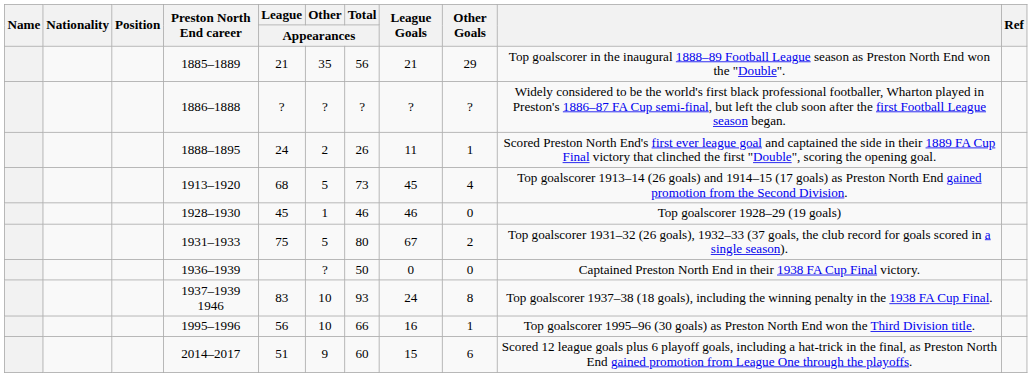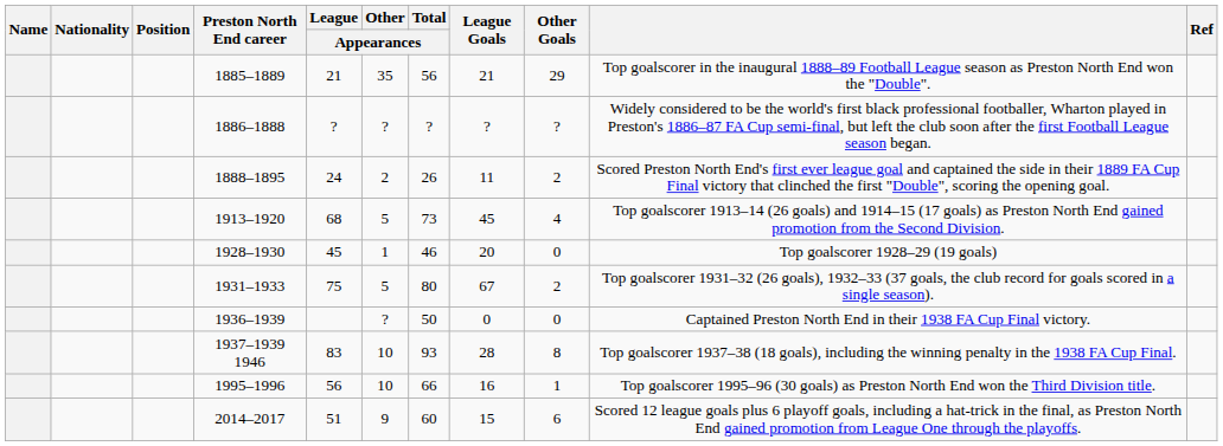 <table class="wikitable plainrowheaders sortable" style="text-align:center">
 <tr>
 <th rowspan="2" scope=col>Name</th>
 <th rowspan="2" scope=col>Nationality</th>
 <th rowspan="2" scope=col>Position</th>
 <th rowspan="2" scope=col>Preston North End career</th>
 <th scope=col>League</th>
 <th scope=col>Other</th>
 <th scope=col>Total</th>
 <th rowspan="2" scope=col>League Goals</th>
 <th rowspan="2" scope=col>Other Goals</th>
 <th rowspan="2" style="width:200;" scope=col></th>
 <th rowspan="2" scope=col class=unsortable>Ref</th>
 </tr>
 <tr class="unsortable">
 <th colspan="3">Appearances</th>
 </tr>
 <tr>
 <th scope=row style=text-align:left></th>
 <td align="left"></td>
 <td></td>
 <td>1885–1889</td>
 <td>21</td>
 <td>35</td>
 <td>56</td>
 <td>21</td>
 <td>29</td>
 <td>Top goalscorer in the inaugural <a href='#'>1888–89 Football League</a> season as Preston North End won the "<a href='#'>Double</a>".</td>
 <td></td>
 </tr>
 <tr>
 <th scope=row style=text-align:left></th>
 <td align="left"></td>
 <td></td>
 <td>1886–1888</td>
 <td>?</td>
 <td>?</td>
 <td>?</td>
 <td>?</td>
 <td>?</td>
 <td>Widely considered to be the world's first black professional footballer, Wharton played in Preston's <a href='#'>1886–87 FA Cup semi-final</a>, but left the club soon after the <a href='#'>first Football League season</a> began.</td>
 <td></td>
 </tr>
 <tr>
 <th scope=row style=text-align:left></th>
 <td align="left"></td>
 <td></td>
 <td>1888–1895</td>
 <td>24</td>
 <td>2</td>
 <td>26</td>
 <td>11</td>
-<td>1</td>
+<td>2</td>
 <td>Scored Preston North End's <a href='#'>first ever league goal</a> and captained the side in their <a href='#'>1889 FA Cup Final</a> victory that clinched the first "<a href='#'>Double</a>", scoring the opening goal.</td>
 <td></td>
 </tr>
 <tr>
 <th scope=row style=text-align:left></th>
 <td align="left"></td>
 <td></td>
 <td>1913–1920</td>
 <td>68</td>
 <td>5</td>
 <td>73</td>
 <td>45</td>
 <td>4</td>
 <td>Top goalscorer 1913–14 (26 goals) and 1914–15 (17 goals) as Preston North End <a href='#'>gained promotion from the Second Division</a>.</td>
 <td></td>
 </tr>
 <tr>
 <th scope=row style=text-align:left></th>
 <td align="left"></td>
 <td></td>
 <td>1928–1930</td>
 <td>45</td>
 <td>1</td>
 <td>46</td>
-<td>46</td>
+<td>20</td>
 <td>0</td>
 <td>Top goalscorer 1928–29 (19 goals)</td>
 <td></td>
 </tr>
 <tr>
 <th scope=row style=text-align:left></th>
 <td align="left"></td>
 <td></td>
 <td>1931–1933</td>
 <td>75</td>
 <td>5</td>
 <td>80</td>
 <td>67</td>
 <td>2</td>
 <td>Top goalscorer 1931–32 (26 goals), 1932–33 (37 goals, the club record for goals scored in <a href='#'>a single season</a>).</td>
 <td><br></td>
 </tr>
 <tr>
 <th scope=row style=text-align:left></th>
 <td align="left"></td>
 <td></td>
 <td>1936–1939</td>
 <td></td>
 <td>?</td>
 <td>50</td>
 <td>0</td>
 <td>0</td>
 <td>Captained Preston North End in their <a href='#'>1938 FA Cup Final</a> victory.</td>
 <td></td>
 </tr>
 <tr>
 <th scope=row style=text-align:left></th>
 <td align="left"></td>
 <td></td>
 <td>1937–1939<br>1946</td>
 <td>83</td>
 <td>10</td>
 <td>93</td>
-<td>24</td>
+<td>28</td>
 <td>8</td>
 <td>Top goalscorer 1937–38 (18 goals), including the winning penalty in the <a href='#'>1938 FA Cup Final</a>.</td>
 <td></td>
 </tr>
 <tr>
 <th scope=row style=text-align:left></th>
 <td align="left"></td>
 <td></td>
 <td>1995–1996</td>
 <td>56</td>
 <td>10</td>
 <td>66</td>
 <td>16</td>
 <td>1</td>
 <td>Top goalscorer 1995–96 (30 goals) as Preston North End won the <a href='#'>Third Division title</a>.</td>
 <td><br></td>
 </tr>
 <tr>
 <th scope=row style=text-align:left></th>
 <td align="left"></td>
 <td></td>
 <td>2014–2017</td>
 <td>51</td>
 <td>9</td>
 <td>60</td>
 <td>15</td>
 <td>6</td>
 <td>Scored 12 league goals plus 6 playoff goals, including a hat-trick in the final, as Preston North End <a href='#'>gained promotion from League One through the playoffs</a>.</td>
 <td></td>
 </tr>
 </table>
